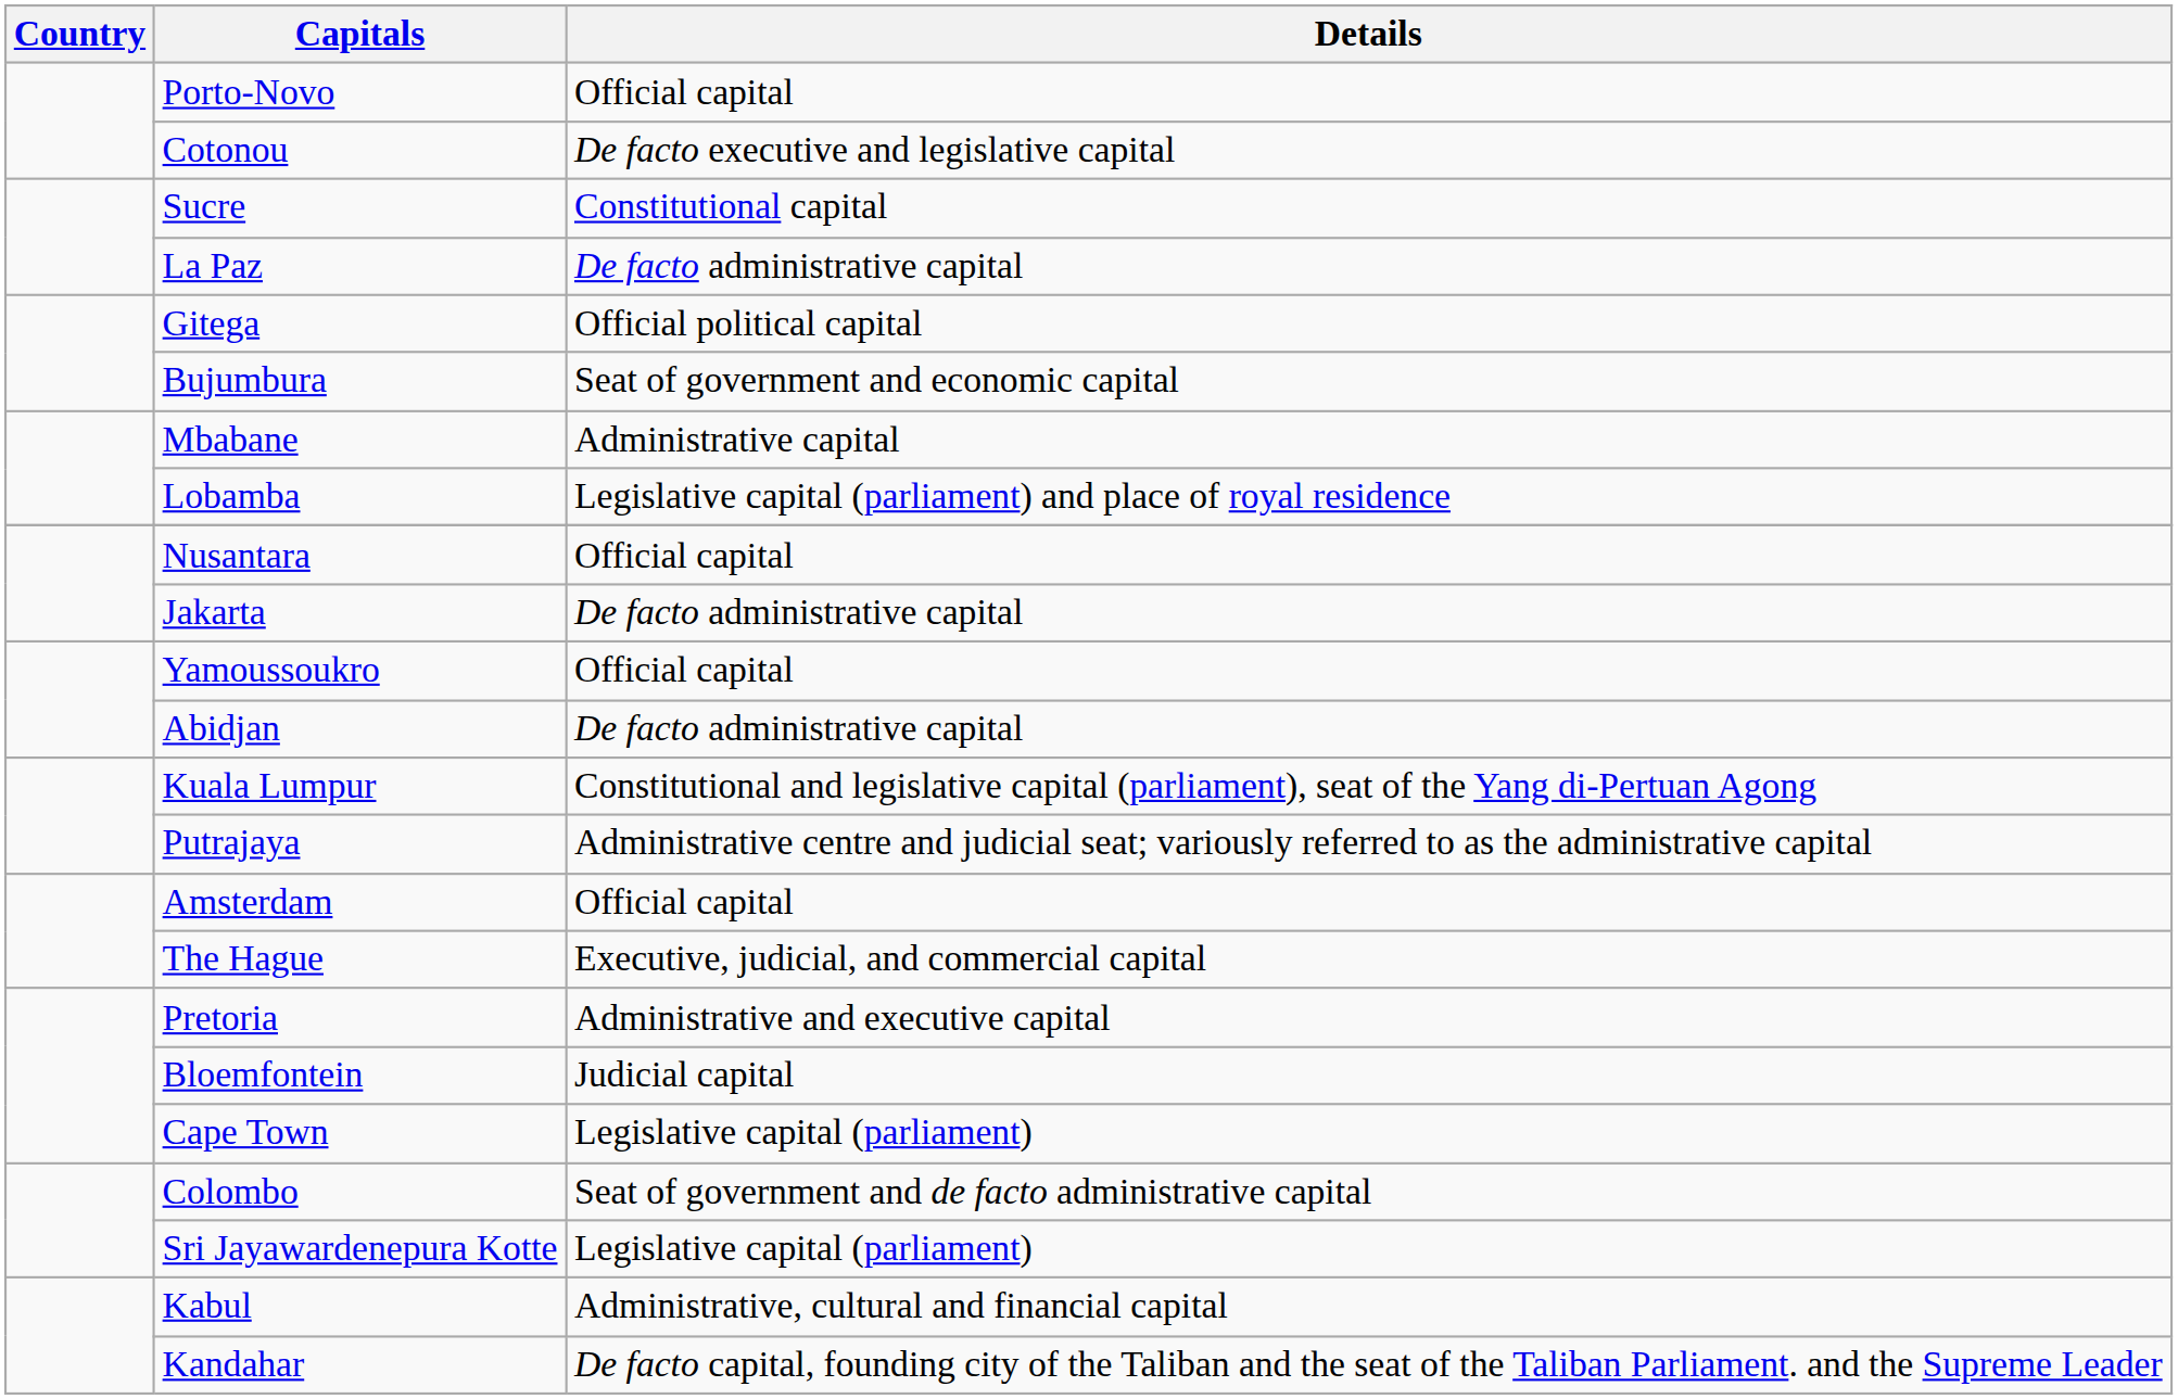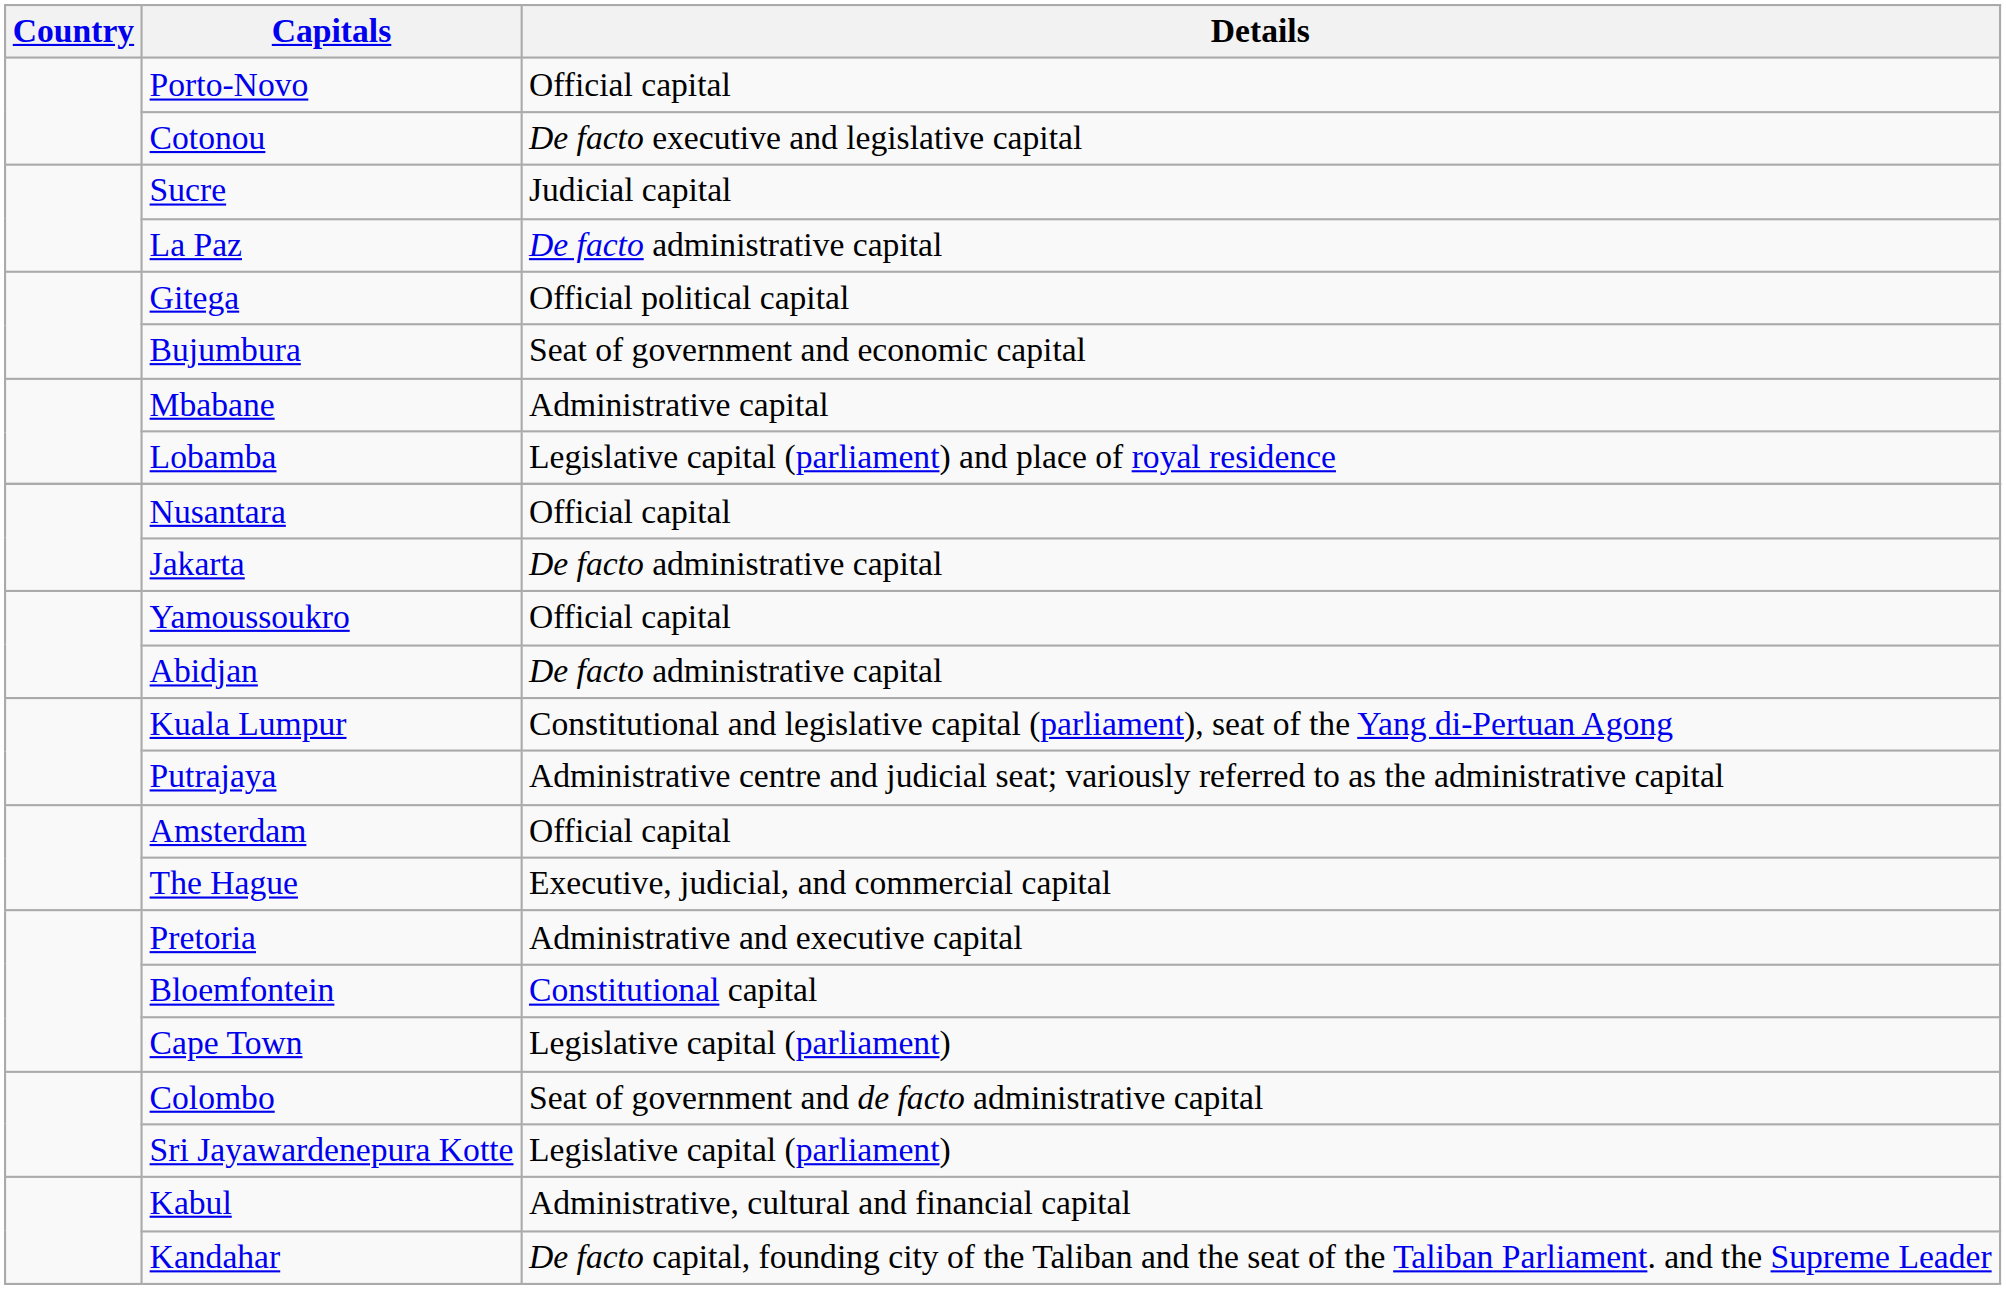 <table class="wikitable">
 <tr style="vertical-align:top;">
 <th><a href='#'>Country</a></th>
 <th><a href='#'>Capitals</a></th>
 <th>Details</th>
 </tr>
 <tr style="vertical-align:top;">
 <td rowspan="2"><strong></strong></td>
 <td><a href='#'>Porto-Novo</a></td>
 <td>Official capital</td>
 </tr>
 <tr style="vertical-align:top;">
 <td><a href='#'>Cotonou</a></td>
 <td><em>De facto</em> executive and legislative capital</td>
 </tr>
 <tr style="vertical-align:top;">
 <td rowspan="2"><strong></strong></td>
 <td><a href='#'>Sucre</a></td>
-<td><a href='#'>Constitutional</a> capital</td>
+<td>Judicial capital</td>
 </tr>
 <tr style="vertical-align:top;">
 <td><a href='#'>La Paz</a></td>
 <td><em><a href='#'>De facto</a></em> administrative capital</td>
 </tr>
 <tr style="vertical-align:top;">
 <td rowspan="2"><strong></strong></td>
 <td><a href='#'>Gitega</a></td>
 <td>Official political capital</td>
 </tr>
 <tr>
 <td><a href='#'>Bujumbura</a></td>
 <td>Seat of government and economic capital</td>
 </tr>
 <tr style="vertical-align:top;">
 <td rowspan="2"><strong></strong></td>
 <td><a href='#'>Mbabane</a></td>
 <td>Administrative capital</td>
 </tr>
 <tr style="vertical-align:top;">
 <td><a href='#'>Lobamba</a></td>
 <td>Legislative capital (<a href='#'>parliament</a>) and place of <a href='#'>royal residence</a></td>
 </tr>
 <tr style="vertical-align:top;">
 </tr>
 <tr style="vertical-align:top;">
 <td rowspan="2"><strong></strong></td>
 <td><a href='#'>Nusantara</a></td>
 <td>Official capital</td>
 </tr>
 <tr>
 <td><a href='#'>Jakarta</a></td>
 <td><em>De facto</em> administrative capital</td>
 </tr>
 <tr style="vertical-align:top;">
 <td rowspan="2"><strong></strong></td>
 <td><a href='#'>Yamoussoukro</a></td>
 <td>Official capital</td>
 </tr>
 <tr>
 <td><a href='#'>Abidjan</a></td>
 <td><em>De facto</em> administrative capital</td>
 </tr>
 <tr style="vertical-align:top;">
 <td rowspan="2"><strong></strong></td>
 <td><a href='#'>Kuala Lumpur</a></td>
 <td>Constitutional and legislative capital (<a href='#'>parliament</a>), seat of the <a href='#'>Yang di-Pertuan Agong</a></td>
 </tr>
 <tr style="vertical-align:top;">
 <td><a href='#'>Putrajaya</a></td>
 <td>Administrative centre and judicial seat; variously referred to as the administrative capital</td>
 </tr>
 <tr style="vertical-align:top;">
 <td rowspan="2"><strong></strong></td>
 <td><a href='#'>Amsterdam</a></td>
 <td>Official capital</td>
 </tr>
 <tr style="vertical-align:top;">
 <td><a href='#'>The Hague</a></td>
 <td>Executive, judicial, and commercial capital</td>
 </tr>
 <tr style="vertical-align:top;">
 <td rowspan="3"><strong></strong></td>
 <td><a href='#'>Pretoria</a></td>
 <td>Administrative and executive capital</td>
 </tr>
 <tr style="vertical-align:top;">
 <td><a href='#'>Bloemfontein</a></td>
-<td>Judicial capital</td>
+<td><a href='#'>Constitutional</a> capital</td>
 </tr>
 <tr style="vertical-align:top;">
 <td><a href='#'>Cape Town</a></td>
 <td>Legislative capital (<a href='#'>parliament</a>)</td>
 </tr>
 <tr style="vertical-align:top;">
 <td rowspan="2"><strong></strong></td>
 <td><a href='#'>Colombo</a></td>
 <td>Seat of government and <em>de facto</em> administrative capital</td>
 </tr>
 <tr>
 <td><a href='#'>Sri Jayawardenepura Kotte</a></td>
 <td>Legislative capital (<a href='#'>parliament</a>)</td>
 </tr>
 <tr style="vertical-align:top;">
 <td rowspan="2"><strong></strong></td>
 <td><a href='#'>Kabul</a></td>
 <td>Administrative, cultural and financial capital</td>
 </tr>
 <tr>
 <td><a href='#'>Kandahar</a></td>
 <td><em>De facto</em> capital, founding city of the Taliban and the seat of the <a href='#'>Taliban Parliament</a>. and the <a href='#'>Supreme Leader</a></td>
 </tr>
 </table>
